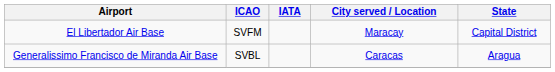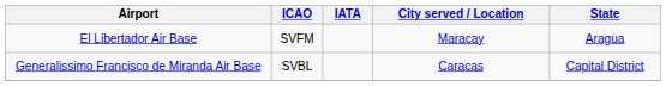 <table class="wikitable sortable plainrowheaders" style="text-align:center;">
 <tr>
 <th scope="col" style="white-space:nowrap; width:25em;">Airport</th>
 <th scope="col" style="width:4em;"><a href='#'>ICAO</a></th>
 <th scope="col" style="width:4em;"><a href='#'>IATA</a></th>
 <th scope="col" style="white-space:nowrap; width:15em;"><a href='#'>City served / Location</a></th>
 <th scope="col" style="width:10em;"><a href='#'>State</a></th>
 </tr>
 <tr>
 <td height="30"><a href='#'>El Libertador Air Base</a></td>
 <td>SVFM</td>
 <td></td>
 <td><a href='#'>Maracay</a></td>
-<td><a href='#'>Capital District</a></td>
+<td><a href='#'>Aragua</a></td>
 </tr>
 <tr>
 <td height="30"><a href='#'>Generalissimo Francisco de Miranda Air Base</a></td>
 <td>SVBL</td>
 <td></td>
 <td><a href='#'>Caracas</a></td>
-<td><a href='#'>Aragua</a></td>
+<td><a href='#'>Capital District</a></td>
 </tr>
 <tr>
 </tr>
 </table>
